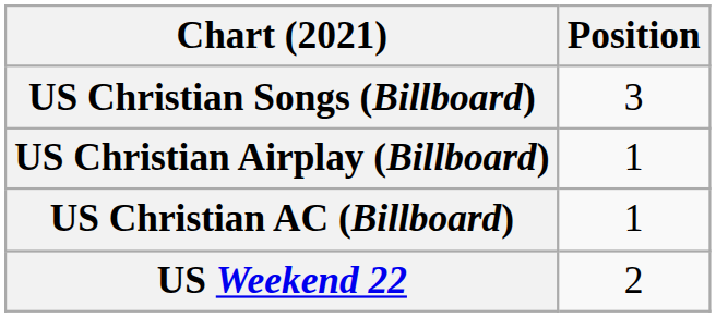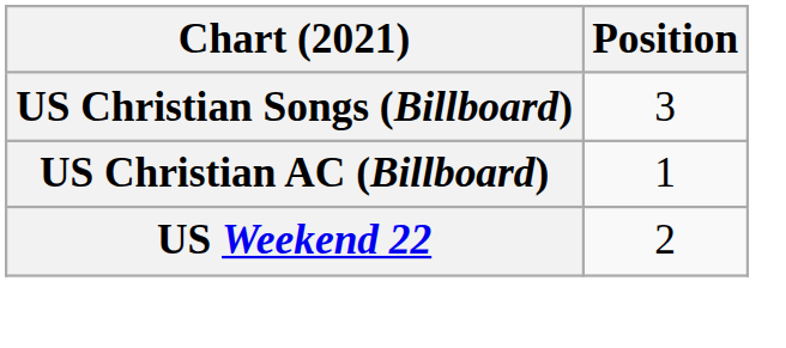 <table class="wikitable plainrowheaders" style="text-align:center">
 <tr>
 <th scope="col">Chart (2021)</th>
 <th scope="col">Position</th>
 </tr>
 <tr>
 <th scope="row">US Christian Songs (<em>Billboard</em>)</th>
 <td>3</td>
 </tr>
 <tr>
-<th scope="row">US Christian Airplay (<em>Billboard</em>)</th>
-<td>1</td>
-</tr>
-<tr>
 <th scope="row">US Christian AC (<em>Billboard</em>)</th>
 <td>1</td>
 </tr>
 <tr>
 <th scope="row">US <em><a href='#'>Weekend 22</a></em></th>
 <td>2</td>
 </tr>
 </table>
